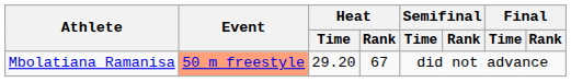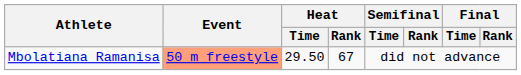 <table class=wikitable style="font-size:90%">
 <tr>
 <th rowspan="2">Athlete</th>
 <th rowspan="2">Event</th>
 <th colspan="2">Heat</th>
 <th colspan="2">Semifinal</th>
 <th colspan="2">Final</th>
 </tr>
 <tr style="font-size:95%">
 <th>Time</th>
 <th>Rank</th>
 <th>Time</th>
 <th>Rank</th>
 <th>Time</th>
 <th>Rank</th>
 </tr>
 <tr align=center>
 <td align=left><a href='#'>Mbolatiana Ramanisa</a></td>
 <td align=left style="background: lightsalmon;"><a href='#'>50 m freestyle</a></td>
-<td>29.20</td>
+<td>29.50</td>
 <td>67</td>
 <td colspan=4>did not advance</td>
 </tr>
 </table>
